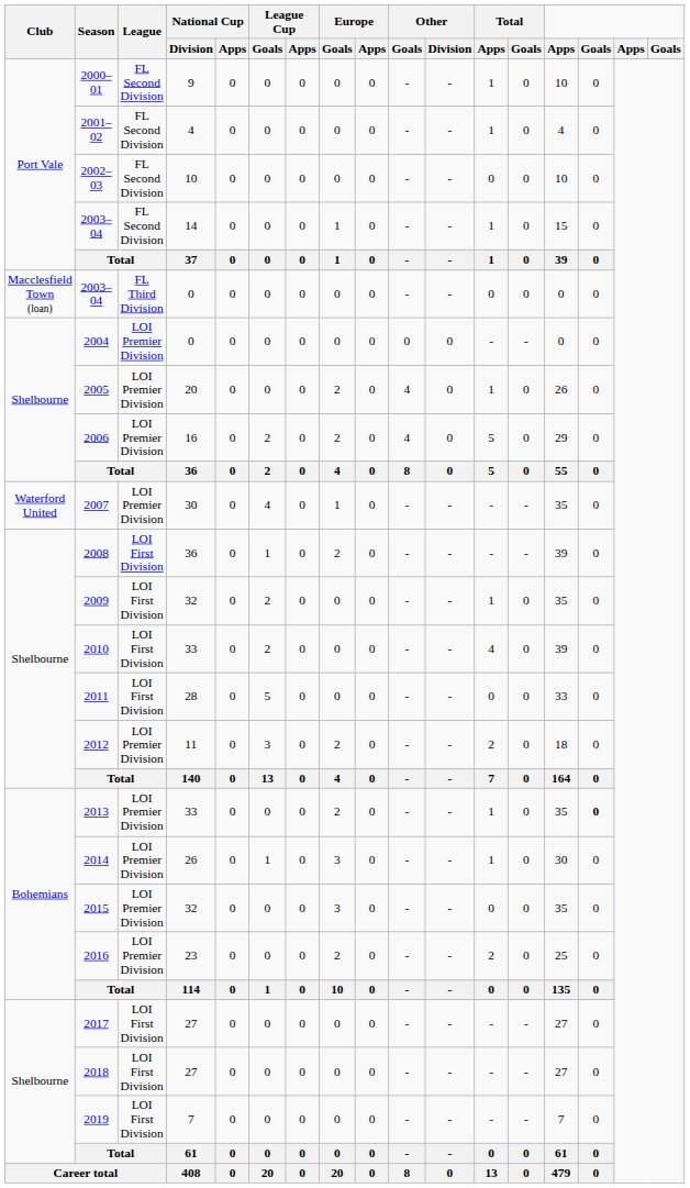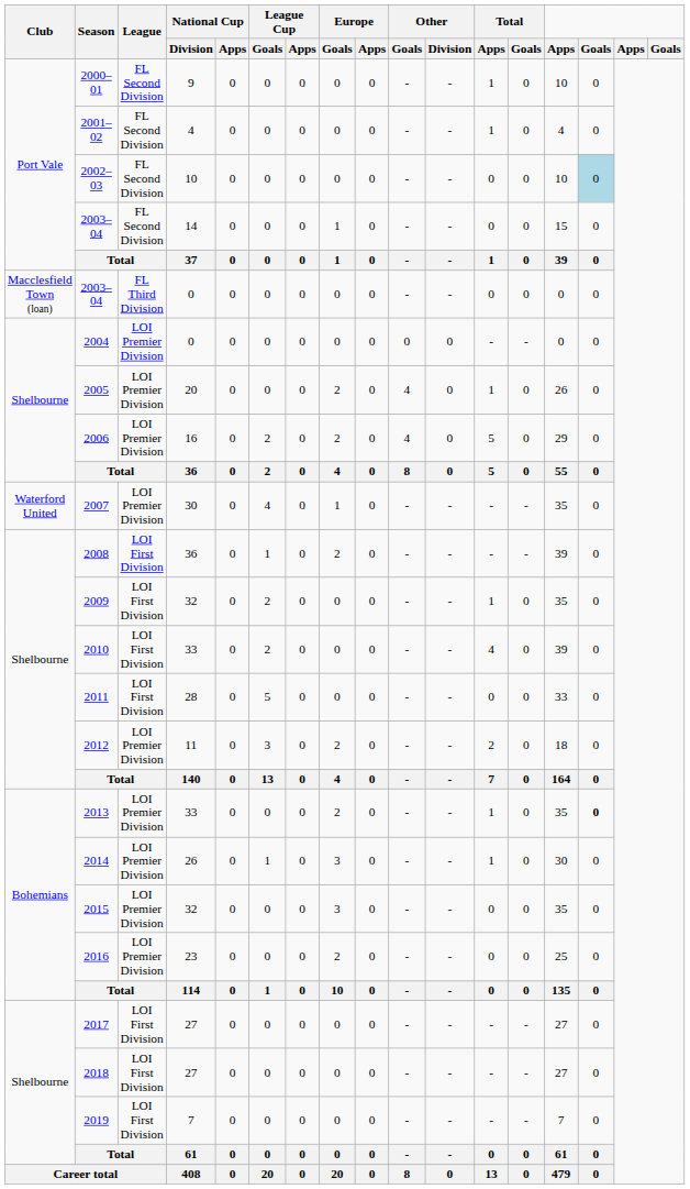 <table class="wikitable" style="text-align: center;">
 <tr>
 <th rowspan="2">Club</th>
 <th rowspan="2">Season</th>
 <th rowspan="2">League</th>
 <th colspan="2">National Cup</th>
 <th colspan="2">League Cup</th>
 <th colspan="2">Europe </th>
 <th colspan="2">Other </th>
 <th colspan="2">Total</th>
 </tr>
 <tr>
 <th>Division</th>
 <th>Apps</th>
 <th>Goals</th>
 <th>Apps</th>
 <th>Goals</th>
 <th>Apps</th>
 <th>Goals</th>
 <th>Division</th>
 <th>Apps</th>
 <th>Goals</th>
 <th>Apps</th>
 <th>Goals</th>
 <th>Apps</th>
 <th>Goals</th>
 </tr>
 <tr>
 <td rowspan="5"><a href='#'>Port Vale</a></td>
 <td><a href='#'>2000–01</a></td>
 <td><a href='#'>FL Second Division</a></td>
 <td>9</td>
 <td>0</td>
 <td>0</td>
 <td>0</td>
 <td>0</td>
 <td>0</td>
 <td>-</td>
 <td>-</td>
 <td>1</td>
 <td>0</td>
 <td>10</td>
 <td>0</td>
 </tr>
 <tr>
 <td><a href='#'>2001–02</a></td>
 <td>FL Second Division</td>
 <td>4</td>
 <td>0</td>
 <td>0</td>
 <td>0</td>
 <td>0</td>
 <td>0</td>
 <td>-</td>
 <td>-</td>
 <td>1</td>
 <td>0</td>
 <td>4</td>
 <td>0</td>
 </tr>
 <tr>
 <td><a href='#'>2002–03</a></td>
 <td>FL Second Division</td>
 <td>10</td>
 <td>0</td>
 <td>0</td>
 <td>0</td>
 <td>0</td>
 <td>0</td>
 <td>-</td>
 <td>-</td>
 <td>0</td>
 <td>0</td>
 <td>10</td>
-<td>0</td>
+<td style="background: lightblue;">0</td>
 </tr>
 <tr>
 <td><a href='#'>2003–04</a></td>
 <td>FL Second Division</td>
 <td>14</td>
 <td>0</td>
 <td>0</td>
 <td>0</td>
 <td>1</td>
 <td>0</td>
 <td>-</td>
 <td>-</td>
-<td>1</td>
+<td>0</td>
 <td>0</td>
 <td>15</td>
 <td>0</td>
 </tr>
 <tr>
 <th colspan="2">Total</th>
 <th>37</th>
 <th>0</th>
 <th>0</th>
 <th>0</th>
 <th>1</th>
 <th>0</th>
 <th>-</th>
 <th>-</th>
 <th>1</th>
 <th>0</th>
 <th>39</th>
 <th>0</th>
 </tr>
 <tr>
 <td><a href='#'>Macclesfield Town</a> <br> <small>(loan)</small></td>
 <td><a href='#'>2003–04</a></td>
 <td><a href='#'>FL Third Division</a></td>
 <td>0</td>
 <td>0</td>
 <td>0</td>
 <td>0</td>
 <td>0</td>
 <td>0</td>
 <td>-</td>
 <td>-</td>
 <td>0</td>
 <td>0</td>
 <td>0</td>
 <td>0</td>
 </tr>
 <tr>
 <td rowspan="4"><a href='#'>Shelbourne</a></td>
 <td><a href='#'>2004</a></td>
 <td><a href='#'>LOI Premier Division</a></td>
 <td>0</td>
 <td>0</td>
 <td>0</td>
 <td>0</td>
 <td>0</td>
 <td>0</td>
 <td>0</td>
 <td>0</td>
 <td>-</td>
 <td>-</td>
 <td>0</td>
 <td>0</td>
 </tr>
 <tr>
 <td><a href='#'>2005</a></td>
 <td>LOI Premier Division</td>
 <td>20</td>
 <td>0</td>
 <td>0</td>
 <td>0</td>
 <td>2</td>
 <td>0</td>
 <td>4</td>
 <td>0</td>
 <td>1</td>
 <td>0</td>
 <td>26</td>
 <td>0</td>
 </tr>
 <tr>
 <td><a href='#'>2006</a></td>
 <td>LOI Premier Division</td>
 <td>16</td>
 <td>0</td>
 <td>2</td>
 <td>0</td>
 <td>2</td>
 <td>0</td>
 <td>4</td>
 <td>0</td>
 <td>5</td>
 <td>0</td>
 <td>29</td>
 <td>0</td>
 </tr>
 <tr>
 <th colspan="2">Total</th>
 <th>36</th>
 <th>0</th>
 <th>2</th>
 <th>0</th>
 <th>4</th>
 <th>0</th>
 <th>8</th>
 <th>0</th>
 <th>5</th>
 <th>0</th>
 <th>55</th>
 <th>0</th>
 </tr>
 <tr>
 <td><a href='#'>Waterford United</a></td>
 <td><a href='#'>2007</a></td>
 <td>LOI Premier Division</td>
 <td>30</td>
 <td>0</td>
 <td>4</td>
 <td>0</td>
 <td>1</td>
 <td>0</td>
 <td>-</td>
 <td>-</td>
 <td>-</td>
 <td>-</td>
 <td>35</td>
 <td>0</td>
 </tr>
 <tr>
 <td rowspan="6">Shelbourne</td>
 <td><a href='#'>2008</a></td>
 <td><a href='#'>LOI First Division</a></td>
 <td>36</td>
 <td>0</td>
 <td>1</td>
 <td>0</td>
 <td>2</td>
 <td>0</td>
 <td>-</td>
 <td>-</td>
 <td>-</td>
 <td>-</td>
 <td>39</td>
 <td>0</td>
 </tr>
 <tr>
 <td><a href='#'>2009</a></td>
 <td>LOI First Division</td>
 <td>32</td>
 <td>0</td>
 <td>2</td>
 <td>0</td>
 <td>0</td>
 <td>0</td>
 <td>-</td>
 <td>-</td>
 <td>1</td>
 <td>0</td>
 <td>35</td>
 <td>0</td>
 </tr>
 <tr>
 <td><a href='#'>2010</a></td>
 <td>LOI First Division</td>
 <td>33</td>
 <td>0</td>
 <td>2</td>
 <td>0</td>
 <td>0</td>
 <td>0</td>
 <td>-</td>
 <td>-</td>
 <td>4</td>
 <td>0</td>
 <td>39</td>
 <td>0</td>
 </tr>
 <tr>
 <td><a href='#'>2011</a></td>
 <td>LOI First Division</td>
 <td>28</td>
 <td>0</td>
 <td>5</td>
 <td>0</td>
 <td>0</td>
 <td>0</td>
 <td>-</td>
 <td>-</td>
 <td>0</td>
 <td>0</td>
 <td>33</td>
 <td>0</td>
 </tr>
 <tr>
 <td><a href='#'>2012</a></td>
 <td>LOI Premier Division</td>
 <td>11</td>
 <td>0</td>
 <td>3</td>
 <td>0</td>
 <td>2</td>
 <td>0</td>
 <td>-</td>
 <td>-</td>
 <td>2</td>
 <td>0</td>
 <td>18</td>
 <td>0</td>
 </tr>
 <tr>
 <th colspan="2">Total</th>
 <th>140</th>
 <th>0</th>
 <th>13</th>
 <th>0</th>
 <th>4</th>
 <th>0</th>
 <th>-</th>
 <th>-</th>
 <th>7</th>
 <th>0</th>
 <th>164</th>
 <th>0</th>
 </tr>
 <tr>
 <td rowspan="5"><a href='#'>Bohemians</a></td>
 <td><a href='#'>2013</a></td>
 <td>LOI Premier Division</td>
 <td>33</td>
 <td>0</td>
 <td>0</td>
 <td>0</td>
 <td>2</td>
 <td>0</td>
 <td>-</td>
 <td>-</td>
 <td>1</td>
 <td>0</td>
 <td>35</td>
 <td><strong>0</strong></td>
 </tr>
 <tr>
 <td><a href='#'>2014</a></td>
 <td>LOI Premier Division</td>
 <td>26</td>
 <td>0</td>
 <td>1</td>
 <td>0</td>
 <td>3</td>
 <td>0</td>
 <td>-</td>
 <td>-</td>
 <td>1</td>
 <td>0</td>
 <td>30</td>
 <td>0</td>
 </tr>
 <tr>
 <td><a href='#'>2015</a></td>
 <td>LOI Premier Division</td>
 <td>32</td>
 <td>0</td>
 <td>0</td>
 <td>0</td>
 <td>3</td>
 <td>0</td>
 <td>-</td>
 <td>-</td>
 <td>0</td>
 <td>0</td>
 <td>35</td>
 <td>0</td>
 </tr>
 <tr>
 <td><a href='#'>2016</a></td>
 <td>LOI Premier Division</td>
 <td>23</td>
 <td>0</td>
 <td>0</td>
 <td>0</td>
 <td>2</td>
 <td>0</td>
 <td>-</td>
 <td>-</td>
-<td>2</td>
+<td>0</td>
 <td>0</td>
 <td>25</td>
 <td>0</td>
 </tr>
 <tr>
 <th colspan="2">Total</th>
 <th>114</th>
 <th>0</th>
 <th>1</th>
 <th>0</th>
 <th>10</th>
 <th>0</th>
 <th>-</th>
 <th>-</th>
 <th>0</th>
 <th>0</th>
 <th>135</th>
 <th>0</th>
 </tr>
 <tr>
 <td rowspan="4">Shelbourne</td>
 <td><a href='#'>2017</a></td>
 <td>LOI First Division</td>
 <td>27</td>
 <td>0</td>
 <td>0</td>
 <td>0</td>
 <td>0</td>
 <td>0</td>
 <td>-</td>
 <td>-</td>
 <td>-</td>
 <td>-</td>
 <td>27</td>
 <td>0</td>
 </tr>
 <tr>
 <td><a href='#'>2018</a></td>
 <td>LOI First Division</td>
 <td>27</td>
 <td>0</td>
 <td>0</td>
 <td>0</td>
 <td>0</td>
 <td>0</td>
 <td>-</td>
 <td>-</td>
 <td>-</td>
 <td>-</td>
 <td>27</td>
 <td>0</td>
 </tr>
 <tr>
 <td><a href='#'>2019</a></td>
 <td>LOI First Division</td>
 <td>7</td>
 <td>0</td>
 <td>0</td>
 <td>0</td>
 <td>0</td>
 <td>0</td>
 <td>-</td>
 <td>-</td>
 <td>-</td>
 <td>-</td>
 <td>7</td>
 <td>0</td>
 </tr>
 <tr>
 <th colspan="2">Total</th>
 <th>61</th>
 <th>0</th>
 <th>0</th>
 <th>0</th>
 <th>0</th>
 <th>0</th>
 <th>-</th>
 <th>-</th>
 <th>0</th>
 <th>0</th>
 <th>61</th>
 <th>0</th>
 </tr>
 <tr>
 <th colspan="3">Career total</th>
 <th>408</th>
 <th>0</th>
 <th>20</th>
 <th>0</th>
 <th>20</th>
 <th>0</th>
 <th>8</th>
 <th>0</th>
 <th>13</th>
 <th>0</th>
 <th>479</th>
 <th>0</th>
 </tr>
 </table>
